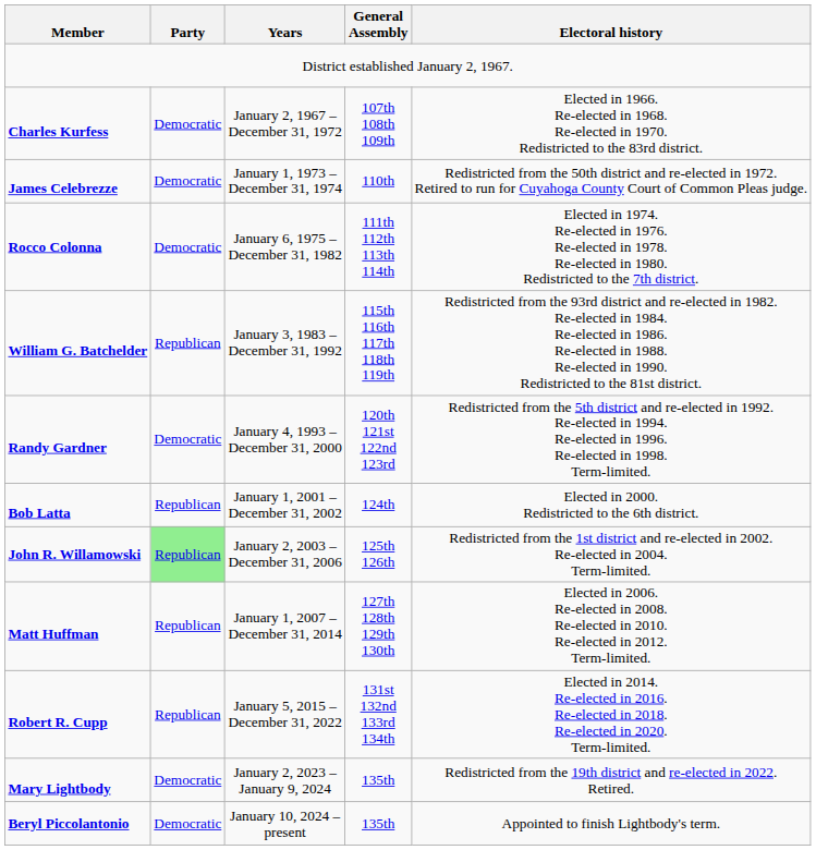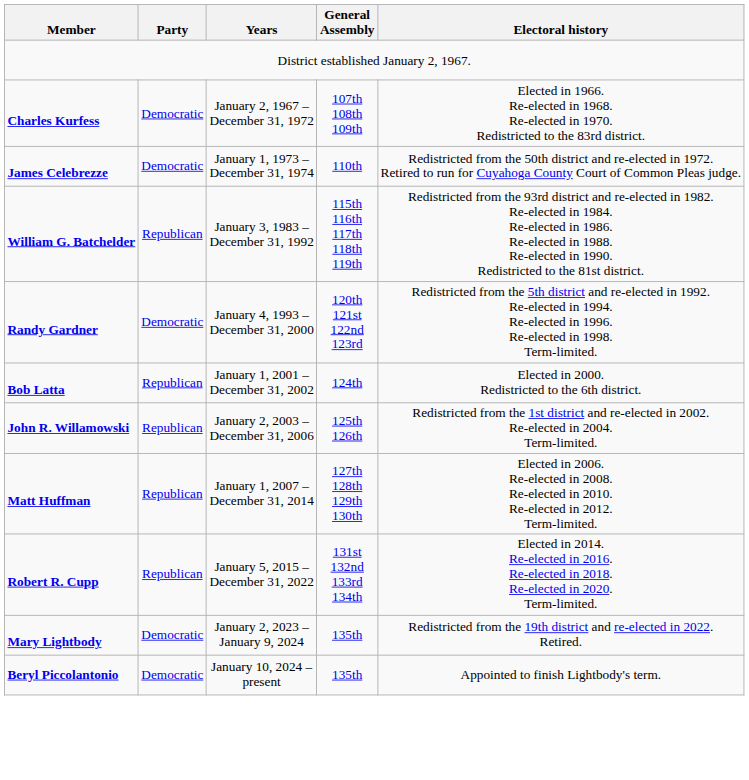 <table class=wikitable style="text-align:center">
 <tr valign=bottom>
 <th>Member</th>
 <th>Party</th>
 <th>Years</th>
 <th>General<br>Assembly</th>
 <th>Electoral history</th>
 </tr>
 <tr style="height:3em">
 <td colspan=5>District established January 2, 1967.</td>
 </tr>
 <tr style="height:3em">
 <td align=left><br><strong><a href='#'>Charles Kurfess</a></strong><br></td>
 <td><a href='#'>Democratic</a></td>
 <td>January 2, 1967 –<br>December 31, 1972</td>
 <td><a href='#'>107th</a><br><a href='#'>108th</a><br><a href='#'>109th</a></td>
 <td>Elected in 1966.<br>Re-elected in 1968.<br>Re-elected in 1970.<br>Redistricted to the 83rd district.</td>
 </tr>
 <tr style="height:3em">
 <td align=left><br><strong><a href='#'>James Celebrezze</a></strong><br></td>
 <td><a href='#'>Democratic</a></td>
 <td>January 1, 1973 –<br>December 31, 1974</td>
 <td><a href='#'>110th</a></td>
 <td>Redistricted from the 50th district and re-elected in 1972.<br>Retired to run for <a href='#'>Cuyahoga County</a> Court of Common Pleas judge.</td>
 </tr>
 <tr style="height:3em">
-<td align=left><strong><a href='#'>Rocco Colonna</a></strong><br></td>
-<td><a href='#'>Democratic</a></td>
-<td>January 6, 1975 –<br>December 31, 1982</td>
-<td><a href='#'>111th</a><br><a href='#'>112th</a><br><a href='#'>113th</a><br><a href='#'>114th</a></td>
-<td>Elected in 1974.<br>Re-elected in 1976.<br>Re-elected in 1978.<br>Re-elected in 1980.<br>Redistricted to the <a href='#'>7th district</a>.</td>
-</tr>
-<tr style="height:3em">
 <td align=left><br><strong><a href='#'>William G. Batchelder</a></strong><br></td>
 <td><a href='#'>Republican</a></td>
 <td>January 3, 1983 –<br>December 31, 1992</td>
 <td><a href='#'>115th</a><br><a href='#'>116th</a><br><a href='#'>117th</a><br><a href='#'>118th</a><br><a href='#'>119th</a></td>
 <td>Redistricted from the 93rd district and re-elected in 1982.<br>Re-elected in 1984.<br>Re-elected in 1986.<br>Re-elected in 1988.<br>Re-elected in 1990.<br>Redistricted to the 81st district.</td>
 </tr>
 <tr style="height:3em">
 <td align=left><br><strong><a href='#'>Randy Gardner</a></strong><br></td>
 <td><a href='#'>Democratic</a></td>
 <td>January 4, 1993 –<br>December 31, 2000</td>
 <td><a href='#'>120th</a><br><a href='#'>121st</a><br><a href='#'>122nd</a><br><a href='#'>123rd</a></td>
 <td>Redistricted from the <a href='#'>5th district</a> and re-elected in 1992.<br>Re-elected in 1994.<br>Re-elected in 1996.<br>Re-elected in 1998.<br>Term-limited.</td>
 </tr>
 <tr style="height:3em">
 <td align=left><br><strong><a href='#'>Bob Latta</a></strong><br></td>
 <td><a href='#'>Republican</a></td>
 <td>January 1, 2001 –<br>December 31, 2002</td>
 <td><a href='#'>124th</a></td>
 <td>Elected in 2000.<br>Redistricted to the 6th district.</td>
 </tr>
 <tr style="height:3em">
 <td align=left><strong><a href='#'>John R. Willamowski</a></strong><br></td>
-<td style="background: lightgreen;"><a href='#'>Republican</a></td>
+<td><a href='#'>Republican</a></td>
 <td>January 2, 2003 –<br>December 31, 2006</td>
 <td><a href='#'>125th</a><br><a href='#'>126th</a></td>
 <td>Redistricted from the <a href='#'>1st district</a> and re-elected in 2002.<br>Re-elected in 2004.<br>Term-limited.</td>
 </tr>
 <tr style="height:3em">
 <td align=left><br><strong><a href='#'>Matt Huffman</a></strong><br></td>
 <td><a href='#'>Republican</a></td>
 <td>January 1, 2007 –<br>December 31, 2014</td>
 <td><a href='#'>127th</a><br><a href='#'>128th</a><br><a href='#'>129th</a><br><a href='#'>130th</a></td>
 <td>Elected in 2006.<br>Re-elected in 2008.<br>Re-elected in 2010.<br>Re-elected in 2012.<br>Term-limited.</td>
 </tr>
 <tr style="height:3em">
 <td align=left><br><strong><a href='#'>Robert R. Cupp</a></strong><br></td>
 <td><a href='#'>Republican</a></td>
 <td>January 5, 2015 –<br>December 31, 2022</td>
 <td><a href='#'>131st</a><br><a href='#'>132nd</a><br><a href='#'>133rd</a><br><a href='#'>134th</a></td>
 <td>Elected in 2014.<br><a href='#'>Re-elected in 2016</a>.<br><a href='#'>Re-elected in 2018</a>.<br><a href='#'>Re-elected in 2020</a>.<br>Term-limited.</td>
 </tr>
 <tr style="height:3em">
 <td align=left><br><strong><a href='#'>Mary Lightbody</a></strong><br></td>
 <td><a href='#'>Democratic</a></td>
 <td>January 2, 2023 –<br>January 9, 2024</td>
 <td><a href='#'>135th</a></td>
 <td>Redistricted from the <a href='#'>19th district</a> and <a href='#'>re-elected in 2022</a>.<br>Retired.</td>
 </tr>
 <tr style="height:3em">
 <td align=left><strong><a href='#'>Beryl Piccolantonio</a></strong><br></td>
 <td><a href='#'>Democratic</a></td>
 <td>January 10, 2024 –<br>present</td>
 <td><a href='#'>135th</a></td>
 <td>Appointed to finish Lightbody's term.</td>
 </tr>
 </table>
